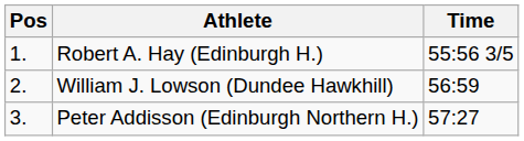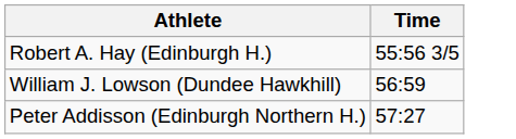 <table class="wikitable">
 <tr>
-<th>Pos</th>
 <th>Athlete</th>
 <th>Time</th>
 </tr>
 <tr>
-<td>1.</td>
 <td>Robert A. Hay (Edinburgh H.)</td>
 <td>55:56 3/5</td>
 </tr>
 <tr>
-<td>2.</td>
 <td>William J. Lowson (Dundee Hawkhill)</td>
 <td>56:59</td>
 </tr>
 <tr>
-<td>3.</td>
 <td>Peter Addisson (Edinburgh Northern H.)</td>
 <td>57:27</td>
 </tr>
 </table>
